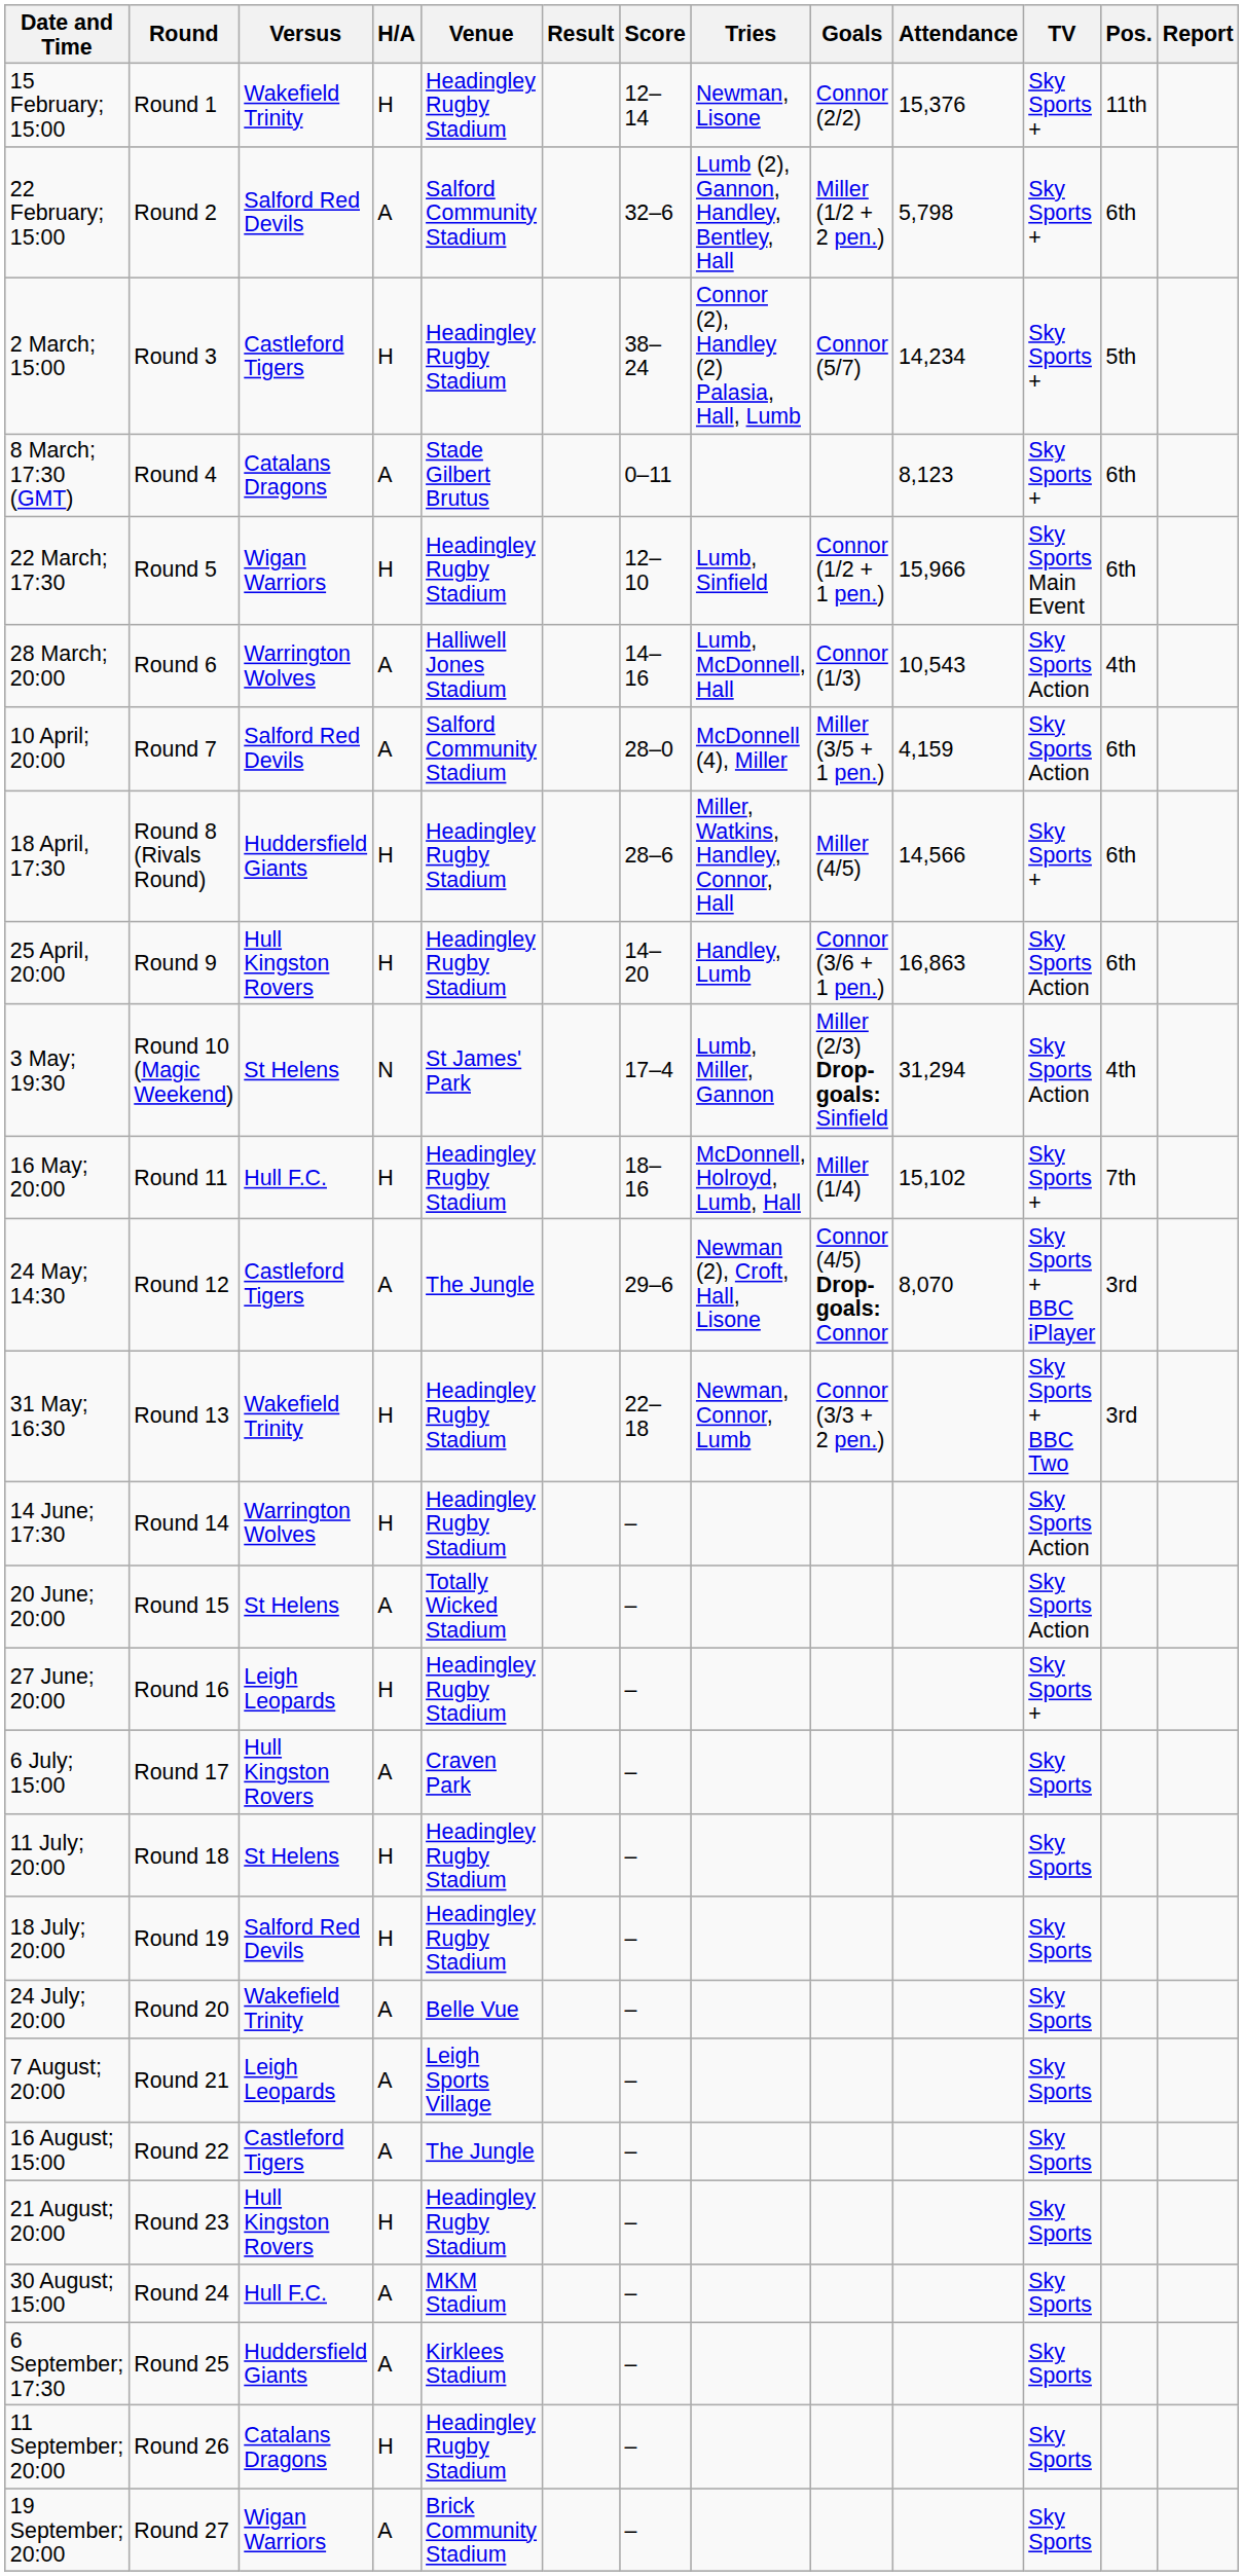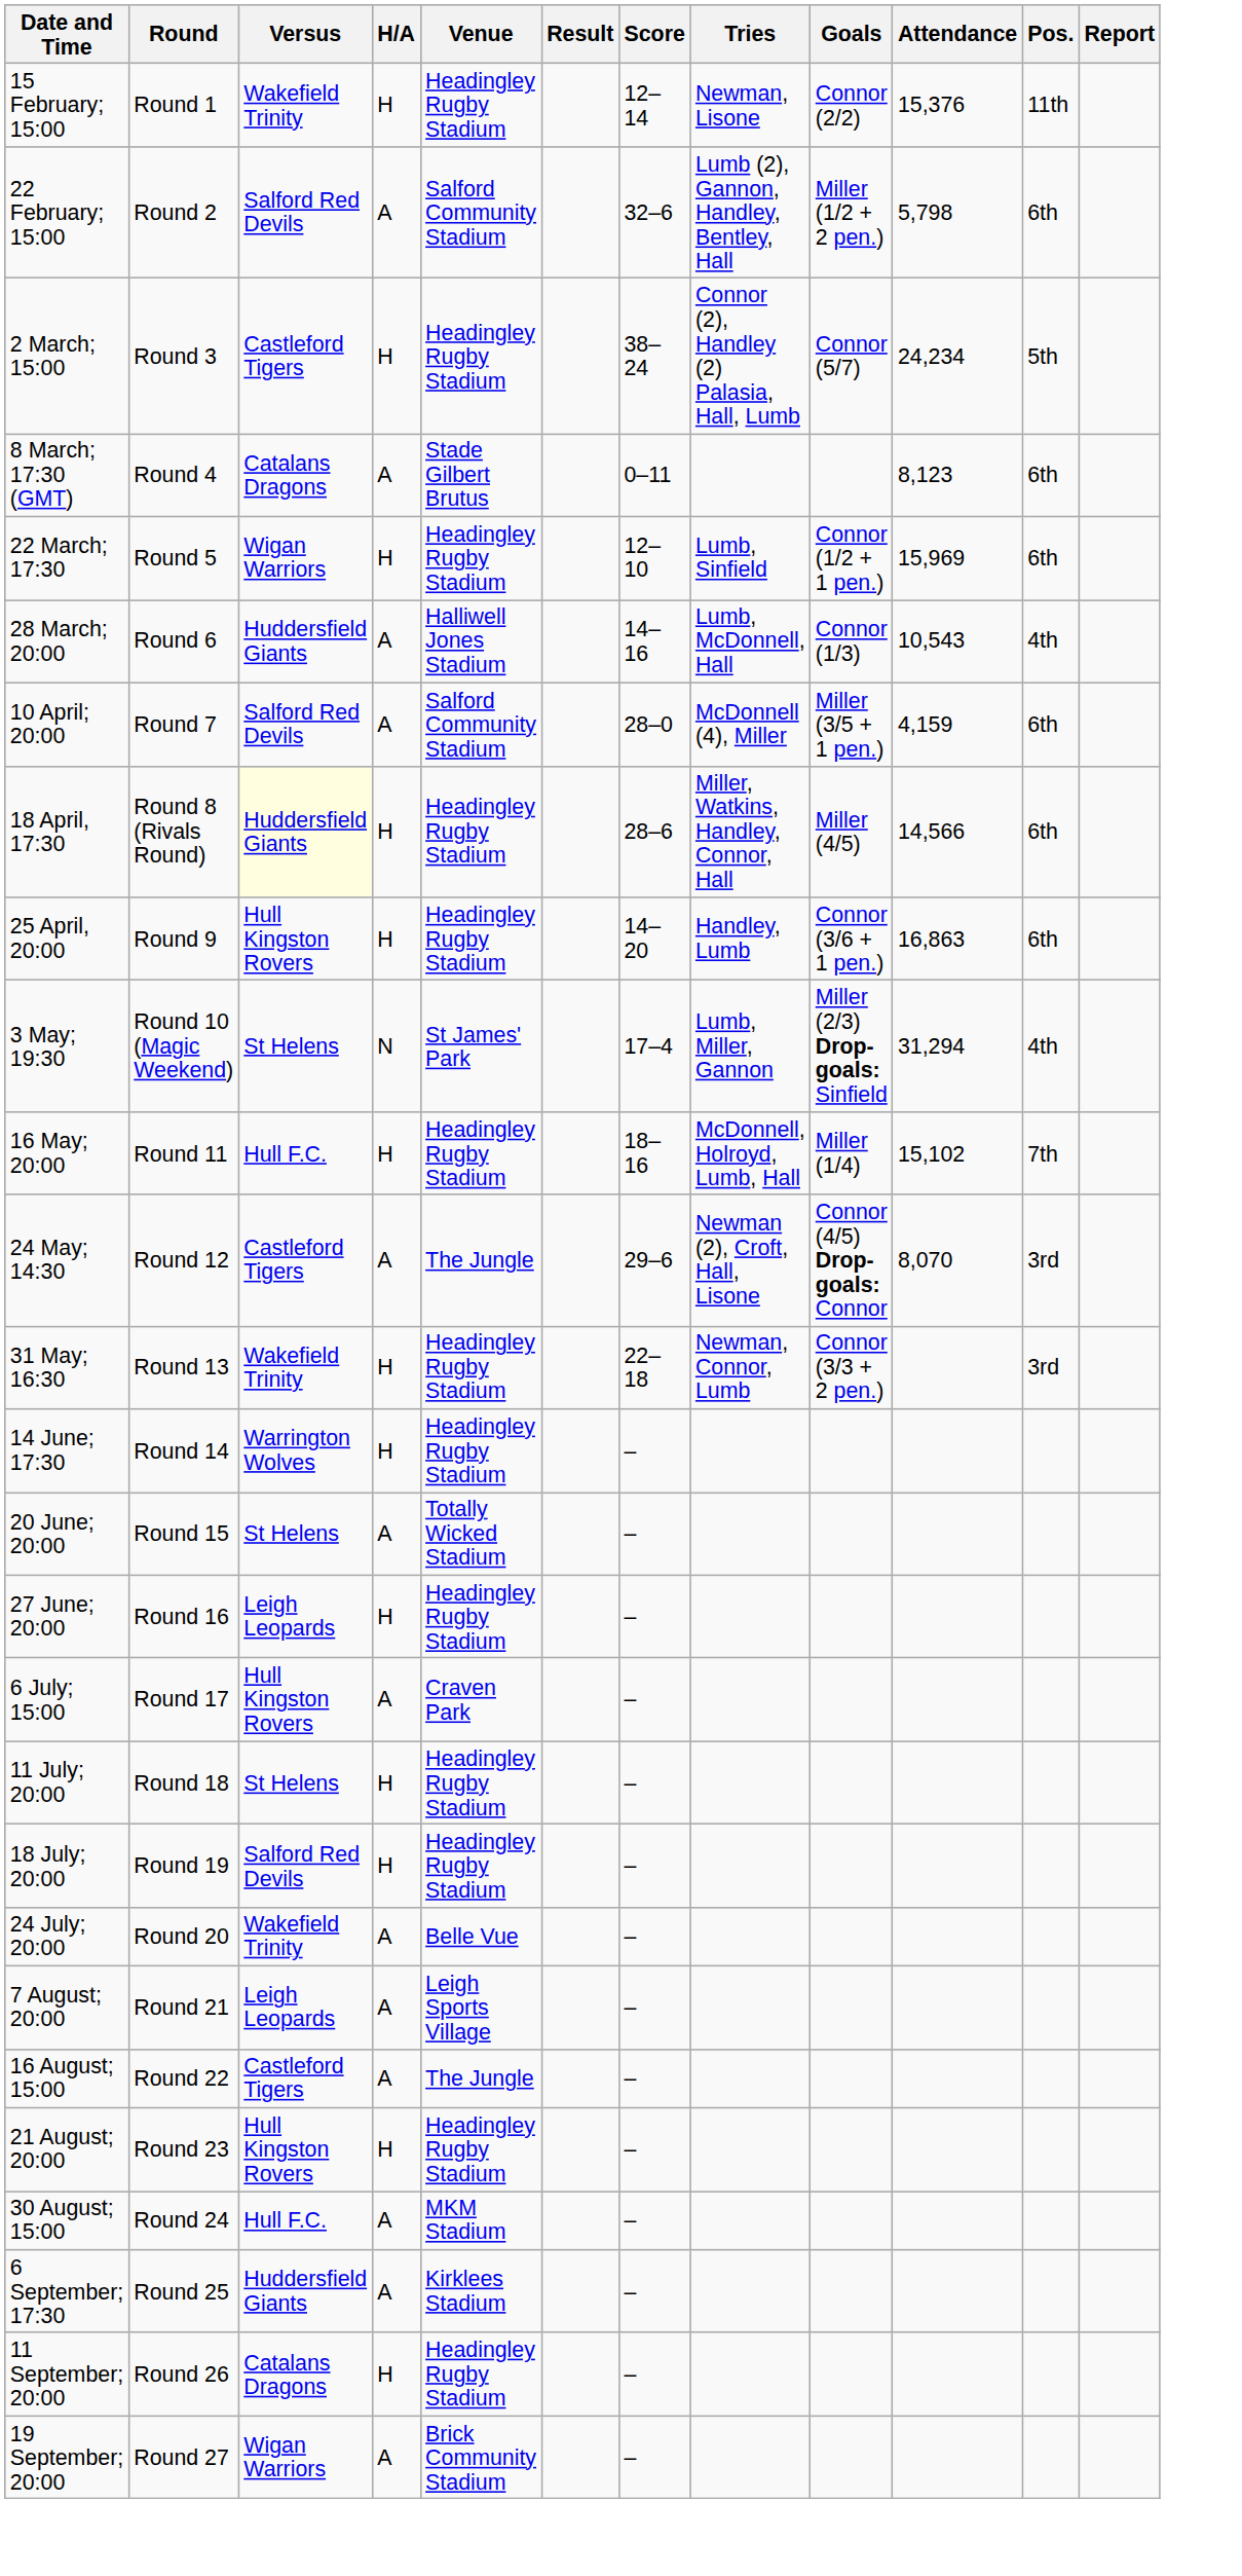 <table class="wikitable defaultleft col4center col7center col10right col12center" style="font-size:85%;">
 <tr>
 <th>Date and Time</th>
 <th>Round</th>
 <th>Versus</th>
 <th>H/A</th>
 <th>Venue</th>
 <th>Result</th>
 <th>Score</th>
 <th>Tries</th>
 <th>Goals</th>
 <th>Attendance</th>
-<th>TV</th>
 <th>Pos.</th>
 <th>Report</th>
 </tr>
 <tr>
 <td>15 February; 15:00</td>
 <td>Round 1</td>
 <td> <a href='#'>Wakefield Trinity</a></td>
 <td>H</td>
 <td><a href='#'>Headingley Rugby Stadium</a></td>
 <td></td>
 <td>12–14</td>
 <td><a href='#'>Newman</a>, <a href='#'>Lisone</a></td>
 <td><a href='#'>Connor</a> (2/2)</td>
 <td>15,376</td>
-<td><a href='#'>Sky Sports</a> +</td>
 <td>11th</td>
 <td></td>
 </tr>
 <tr>
 <td>22 February; 15:00</td>
 <td>Round 2</td>
 <td> <a href='#'>Salford Red Devils</a></td>
 <td>A</td>
 <td><a href='#'>Salford Community Stadium</a></td>
 <td></td>
 <td>32–6</td>
 <td><a href='#'>Lumb</a> (2), <a href='#'>Gannon</a>, <a href='#'>Handley</a>, <a href='#'>Bentley</a>, <a href='#'>Hall</a></td>
 <td><a href='#'>Miller</a> (1/2 + 2 <a href='#'>pen.</a>)</td>
 <td>5,798</td>
-<td><a href='#'>Sky Sports</a> +</td>
 <td>6th</td>
 <td></td>
 </tr>
 <tr>
 <td>2 March; 15:00</td>
 <td>Round 3</td>
 <td> <a href='#'>Castleford Tigers</a></td>
 <td>H</td>
 <td><a href='#'>Headingley Rugby Stadium</a></td>
 <td></td>
 <td>38–24</td>
 <td><a href='#'>Connor</a> (2), <a href='#'>Handley</a> (2) <a href='#'>Palasia</a>, <a href='#'>Hall</a>, <a href='#'>Lumb</a></td>
 <td><a href='#'>Connor</a> (5/7)</td>
-<td>14,234</td>
-<td><a href='#'>Sky Sports</a> +</td>
+<td>24,234</td>
 <td>5th</td>
 <td></td>
 </tr>
 <tr>
 <td>8 March; 17:30 (<a href='#'>GMT</a>)</td>
 <td>Round 4</td>
 <td> <a href='#'>Catalans Dragons</a></td>
 <td>A</td>
 <td><a href='#'>Stade Gilbert Brutus</a></td>
 <td></td>
 <td>0–11</td>
 <td></td>
 <td></td>
 <td>8,123</td>
-<td><a href='#'>Sky Sports</a> +</td>
 <td>6th</td>
 <td></td>
 </tr>
 <tr>
 <td>22 March; 17:30</td>
 <td>Round 5</td>
 <td> <a href='#'>Wigan Warriors</a></td>
 <td>H</td>
 <td><a href='#'>Headingley Rugby Stadium</a></td>
 <td></td>
 <td>12–10</td>
 <td><a href='#'>Lumb</a>, <a href='#'>Sinfield</a></td>
 <td><a href='#'>Connor</a> (1/2 + 1 <a href='#'>pen.</a>)</td>
-<td>15,966</td>
-<td><a href='#'>Sky Sports</a> Main Event</td>
+<td>15,969</td>
 <td>6th</td>
 <td></td>
 </tr>
 <tr>
 <td>28 March; 20:00</td>
 <td>Round 6</td>
-<td> <a href='#'>Warrington Wolves</a></td>
+<td> <a href='#'>Huddersfield Giants</a></td>
 <td>A</td>
 <td><a href='#'>Halliwell Jones Stadium</a></td>
 <td></td>
 <td>14–16</td>
 <td><a href='#'>Lumb</a>, <a href='#'>McDonnell</a>, <a href='#'>Hall</a></td>
 <td><a href='#'>Connor</a> (1/3)</td>
 <td>10,543</td>
-<td><a href='#'>Sky Sports</a> Action</td>
 <td>4th</td>
 <td></td>
 </tr>
 <tr>
 <td>10 April; 20:00</td>
 <td>Round 7</td>
 <td> <a href='#'>Salford Red Devils</a></td>
 <td>A</td>
 <td><a href='#'>Salford Community Stadium</a></td>
 <td></td>
 <td>28–0</td>
 <td><a href='#'>McDonnell</a> (4), <a href='#'>Miller</a></td>
 <td><a href='#'>Miller</a> (3/5 + 1 <a href='#'>pen.</a>)</td>
 <td>4,159</td>
-<td><a href='#'>Sky Sports</a> Action</td>
 <td>6th</td>
 <td></td>
 </tr>
 <tr>
 <td>18 April, 17:30</td>
 <td>Round 8<br>(Rivals Round)</td>
-<td> <a href='#'>Huddersfield Giants</a></td>
+<td style="background: lightyellow;"> <a href='#'>Huddersfield Giants</a></td>
 <td>H</td>
 <td><a href='#'>Headingley Rugby Stadium</a></td>
 <td></td>
 <td>28–6</td>
 <td><a href='#'>Miller</a>, <a href='#'>Watkins</a>, <a href='#'>Handley</a>, <a href='#'>Connor</a>, <a href='#'>Hall</a></td>
 <td><a href='#'>Miller</a> (4/5)</td>
 <td>14,566</td>
-<td><a href='#'>Sky Sports</a> +</td>
 <td>6th</td>
 <td></td>
 </tr>
 <tr>
 <td>25 April, 20:00</td>
 <td>Round 9</td>
 <td> <a href='#'>Hull Kingston Rovers</a></td>
 <td>H</td>
 <td><a href='#'>Headingley Rugby Stadium</a></td>
 <td></td>
 <td>14–20</td>
 <td><a href='#'>Handley</a>, <a href='#'>Lumb</a></td>
 <td><a href='#'>Connor</a> (3/6 + 1 <a href='#'>pen.</a>)</td>
 <td>16,863</td>
-<td><a href='#'>Sky Sports</a> Action</td>
 <td>6th</td>
 <td></td>
 </tr>
 <tr>
 <td>3 May; 19:30</td>
 <td>Round 10<br>(<a href='#'>Magic Weekend</a>)</td>
 <td> <a href='#'>St Helens</a></td>
 <td>N</td>
 <td><a href='#'>St James' Park</a></td>
 <td></td>
 <td>17–4</td>
 <td><a href='#'>Lumb</a>, <a href='#'>Miller</a>, <a href='#'>Gannon</a></td>
 <td><a href='#'>Miller</a> (2/3)<br><strong>Drop-goals:</strong> <a href='#'>Sinfield</a></td>
 <td>31,294</td>
-<td><a href='#'>Sky Sports</a> Action</td>
 <td>4th</td>
 <td></td>
 </tr>
 <tr>
 <td>16 May; 20:00</td>
 <td>Round 11</td>
 <td> <a href='#'>Hull F.C.</a></td>
 <td>H</td>
 <td><a href='#'>Headingley Rugby Stadium</a></td>
 <td></td>
 <td>18–16</td>
 <td><a href='#'>McDonnell</a>, <a href='#'>Holroyd</a>, <a href='#'>Lumb</a>, <a href='#'>Hall</a></td>
 <td><a href='#'>Miller</a> (1/4)</td>
 <td>15,102</td>
-<td><a href='#'>Sky Sports</a> +</td>
 <td>7th</td>
 <td></td>
 </tr>
 <tr>
 <td>24 May; 14:30</td>
 <td>Round 12</td>
 <td> <a href='#'>Castleford Tigers</a></td>
 <td>A</td>
 <td><a href='#'>The Jungle</a></td>
 <td></td>
 <td>29–6</td>
 <td><a href='#'>Newman</a> (2), <a href='#'>Croft</a>, <a href='#'>Hall</a>, <a href='#'>Lisone</a></td>
 <td><a href='#'>Connor</a> (4/5)<br><strong>Drop-goals:</strong> <a href='#'>Connor</a></td>
 <td>8,070</td>
-<td><a href='#'>Sky Sports</a> +<br><a href='#'>BBC iPlayer</a></td>
 <td>3rd</td>
 <td></td>
 </tr>
 <tr>
 <td>31 May; 16:30</td>
 <td>Round 13</td>
 <td> <a href='#'>Wakefield Trinity</a></td>
 <td>H</td>
 <td><a href='#'>Headingley Rugby Stadium</a></td>
 <td></td>
 <td>22–18</td>
 <td><a href='#'>Newman</a>, <a href='#'>Connor</a>, <a href='#'>Lumb</a></td>
 <td><a href='#'>Connor</a> (3/3 + 2 <a href='#'>pen.</a>)</td>
 <td></td>
-<td><a href='#'>Sky Sports</a> +<br><a href='#'>BBC Two</a></td>
 <td>3rd</td>
 <td></td>
 </tr>
 <tr>
 <td>14 June; 17:30</td>
 <td>Round 14</td>
 <td> <a href='#'>Warrington Wolves</a></td>
 <td>H</td>
 <td><a href='#'>Headingley Rugby Stadium</a></td>
 <td></td>
 <td>–</td>
 <td></td>
 <td></td>
 <td></td>
-<td><a href='#'>Sky Sports</a> Action</td>
 <td></td>
 <td></td>
 </tr>
 <tr>
 <td>20 June; 20:00</td>
 <td>Round 15</td>
 <td> <a href='#'>St Helens</a></td>
 <td>A</td>
 <td><a href='#'>Totally Wicked Stadium</a></td>
 <td></td>
 <td>–</td>
 <td></td>
 <td></td>
 <td></td>
-<td><a href='#'>Sky Sports</a> Action</td>
 <td></td>
 <td></td>
 </tr>
 <tr>
 <td>27 June; 20:00</td>
 <td>Round 16</td>
 <td> <a href='#'>Leigh Leopards</a></td>
 <td>H</td>
 <td><a href='#'>Headingley Rugby Stadium</a></td>
 <td></td>
 <td>–</td>
 <td></td>
 <td></td>
 <td></td>
-<td><a href='#'>Sky Sports</a> +</td>
 <td></td>
 <td></td>
 </tr>
 <tr>
 <td>6 July; 15:00</td>
 <td>Round 17</td>
 <td> <a href='#'>Hull Kingston Rovers</a></td>
 <td>A</td>
 <td><a href='#'>Craven Park</a></td>
 <td></td>
 <td>–</td>
 <td></td>
 <td></td>
 <td></td>
-<td><a href='#'>Sky Sports</a></td>
 <td></td>
 <td></td>
 </tr>
 <tr>
 <td>11 July; 20:00</td>
 <td>Round 18</td>
 <td> <a href='#'>St Helens</a></td>
 <td>H</td>
 <td><a href='#'>Headingley Rugby Stadium</a></td>
 <td></td>
 <td>–</td>
 <td></td>
 <td></td>
 <td></td>
-<td><a href='#'>Sky Sports</a></td>
 <td></td>
 <td></td>
 </tr>
 <tr>
 <td>18 July; 20:00</td>
 <td>Round 19</td>
 <td> <a href='#'>Salford Red Devils</a></td>
 <td>H</td>
 <td><a href='#'>Headingley Rugby Stadium</a></td>
 <td></td>
 <td>–</td>
 <td></td>
 <td></td>
 <td></td>
-<td><a href='#'>Sky Sports</a></td>
 <td></td>
 <td></td>
 </tr>
 <tr>
 <td>24 July; 20:00</td>
 <td>Round 20</td>
 <td> <a href='#'>Wakefield Trinity</a></td>
 <td>A</td>
 <td><a href='#'>Belle Vue</a></td>
 <td></td>
 <td>–</td>
 <td></td>
 <td></td>
 <td></td>
-<td><a href='#'>Sky Sports</a></td>
 <td></td>
 <td></td>
 </tr>
 <tr>
 <td>7 August; 20:00</td>
 <td>Round 21</td>
 <td> <a href='#'>Leigh Leopards</a></td>
 <td>A</td>
 <td><a href='#'>Leigh Sports Village</a></td>
 <td></td>
 <td>–</td>
 <td></td>
 <td></td>
 <td></td>
-<td><a href='#'>Sky Sports</a></td>
 <td></td>
 <td></td>
 </tr>
 <tr>
 <td>16 August; 15:00</td>
 <td>Round 22</td>
 <td> <a href='#'>Castleford Tigers</a></td>
 <td>A</td>
 <td><a href='#'>The Jungle</a></td>
 <td></td>
 <td>–</td>
 <td></td>
 <td></td>
 <td></td>
-<td><a href='#'>Sky Sports</a></td>
 <td></td>
 <td></td>
 </tr>
 <tr>
 <td>21 August; 20:00</td>
 <td>Round 23</td>
 <td> <a href='#'>Hull Kingston Rovers</a></td>
 <td>H</td>
 <td><a href='#'>Headingley Rugby Stadium</a></td>
 <td></td>
 <td>–</td>
 <td></td>
 <td></td>
 <td></td>
-<td><a href='#'>Sky Sports</a></td>
 <td></td>
 <td></td>
 </tr>
 <tr>
 <td>30 August; 15:00</td>
 <td>Round 24</td>
 <td> <a href='#'>Hull F.C.</a></td>
 <td>A</td>
 <td><a href='#'>MKM Stadium</a></td>
 <td></td>
 <td>–</td>
 <td></td>
 <td></td>
 <td></td>
-<td><a href='#'>Sky Sports</a></td>
 <td></td>
 <td></td>
 </tr>
 <tr>
 <td>6 September; 17:30</td>
 <td>Round 25</td>
 <td> <a href='#'>Huddersfield Giants</a></td>
 <td>A</td>
 <td><a href='#'>Kirklees Stadium</a></td>
 <td></td>
 <td>–</td>
 <td></td>
 <td></td>
 <td></td>
-<td><a href='#'>Sky Sports</a></td>
 <td></td>
 <td></td>
 </tr>
 <tr>
 <td>11 September; 20:00</td>
 <td>Round 26</td>
 <td> <a href='#'>Catalans Dragons</a></td>
 <td>H</td>
 <td><a href='#'>Headingley Rugby Stadium</a></td>
 <td></td>
 <td>–</td>
 <td></td>
 <td></td>
 <td></td>
-<td><a href='#'>Sky Sports</a></td>
 <td></td>
 <td></td>
 </tr>
 <tr>
 <td>19 September; 20:00</td>
 <td>Round 27</td>
 <td> <a href='#'>Wigan Warriors</a></td>
 <td>A</td>
 <td><a href='#'>Brick Community Stadium</a></td>
 <td></td>
 <td>–</td>
 <td></td>
 <td></td>
 <td></td>
-<td><a href='#'>Sky Sports</a></td>
 <td></td>
 <td></td>
 </tr>
 </table>
